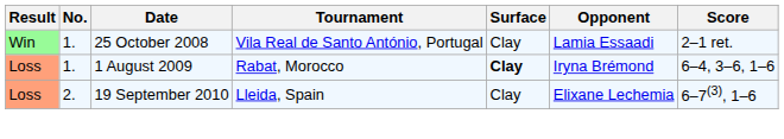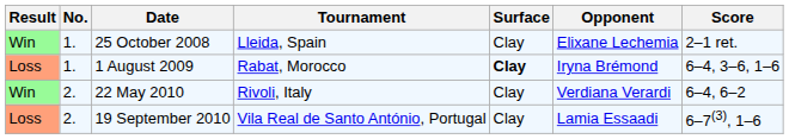 <table class="sortable wikitable" style=font-size:97%>
 <tr>
 <th>Result</th>
 <th>No.</th>
 <th>Date</th>
 <th>Tournament</th>
 <th>Surface</th>
 <th>Opponent</th>
 <th class="unsortable">Score</th>
 </tr>
 <tr style="background:#f0f8ff;">
 <td style="background:#98fb98;">Win</td>
 <td>1.</td>
 <td>25 October 2008</td>
-<td><a href='#'>Vila Real de Santo António</a>, Portugal</td>
+<td><a href='#'>Lleida</a>, Spain</td>
 <td>Clay</td>
-<td> <a href='#'>Lamia Essaadi</a></td>
+<td> <a href='#'>Elixane Lechemia</a></td>
 <td>2–1 ret.</td>
 </tr>
 <tr style="background:#f0f8ff;">
 <td style="background:#ffa07a;">Loss</td>
 <td>1.</td>
 <td>1 August 2009</td>
 <td><a href='#'>Rabat</a>, Morocco</td>
 <td><strong>Clay</strong></td>
 <td> <a href='#'>Iryna Brémond</a></td>
 <td>6–4, 3–6, 1–6</td>
 </tr>
 <tr style="background:#f0f8ff;">
+<td style="background:#98fb98;">Win</td>
+<td>2.</td>
+<td>22 May 2010</td>
+<td><a href='#'>Rivoli</a>, Italy</td>
+<td>Clay</td>
+<td> <a href='#'>Verdiana Verardi</a></td>
+<td>6–4, 6–2</td>
+</tr>
+<tr style="background:#f0f8ff;">
 <td style="background:#ffa07a;">Loss</td>
 <td>2.</td>
 <td>19 September 2010</td>
-<td><a href='#'>Lleida</a>, Spain</td>
+<td><a href='#'>Vila Real de Santo António</a>, Portugal</td>
 <td>Clay</td>
-<td> <a href='#'>Elixane Lechemia</a></td>
+<td> <a href='#'>Lamia Essaadi</a></td>
 <td>6–7<sup>(3)</sup>, 1–6</td>
 </tr>
 </table>
